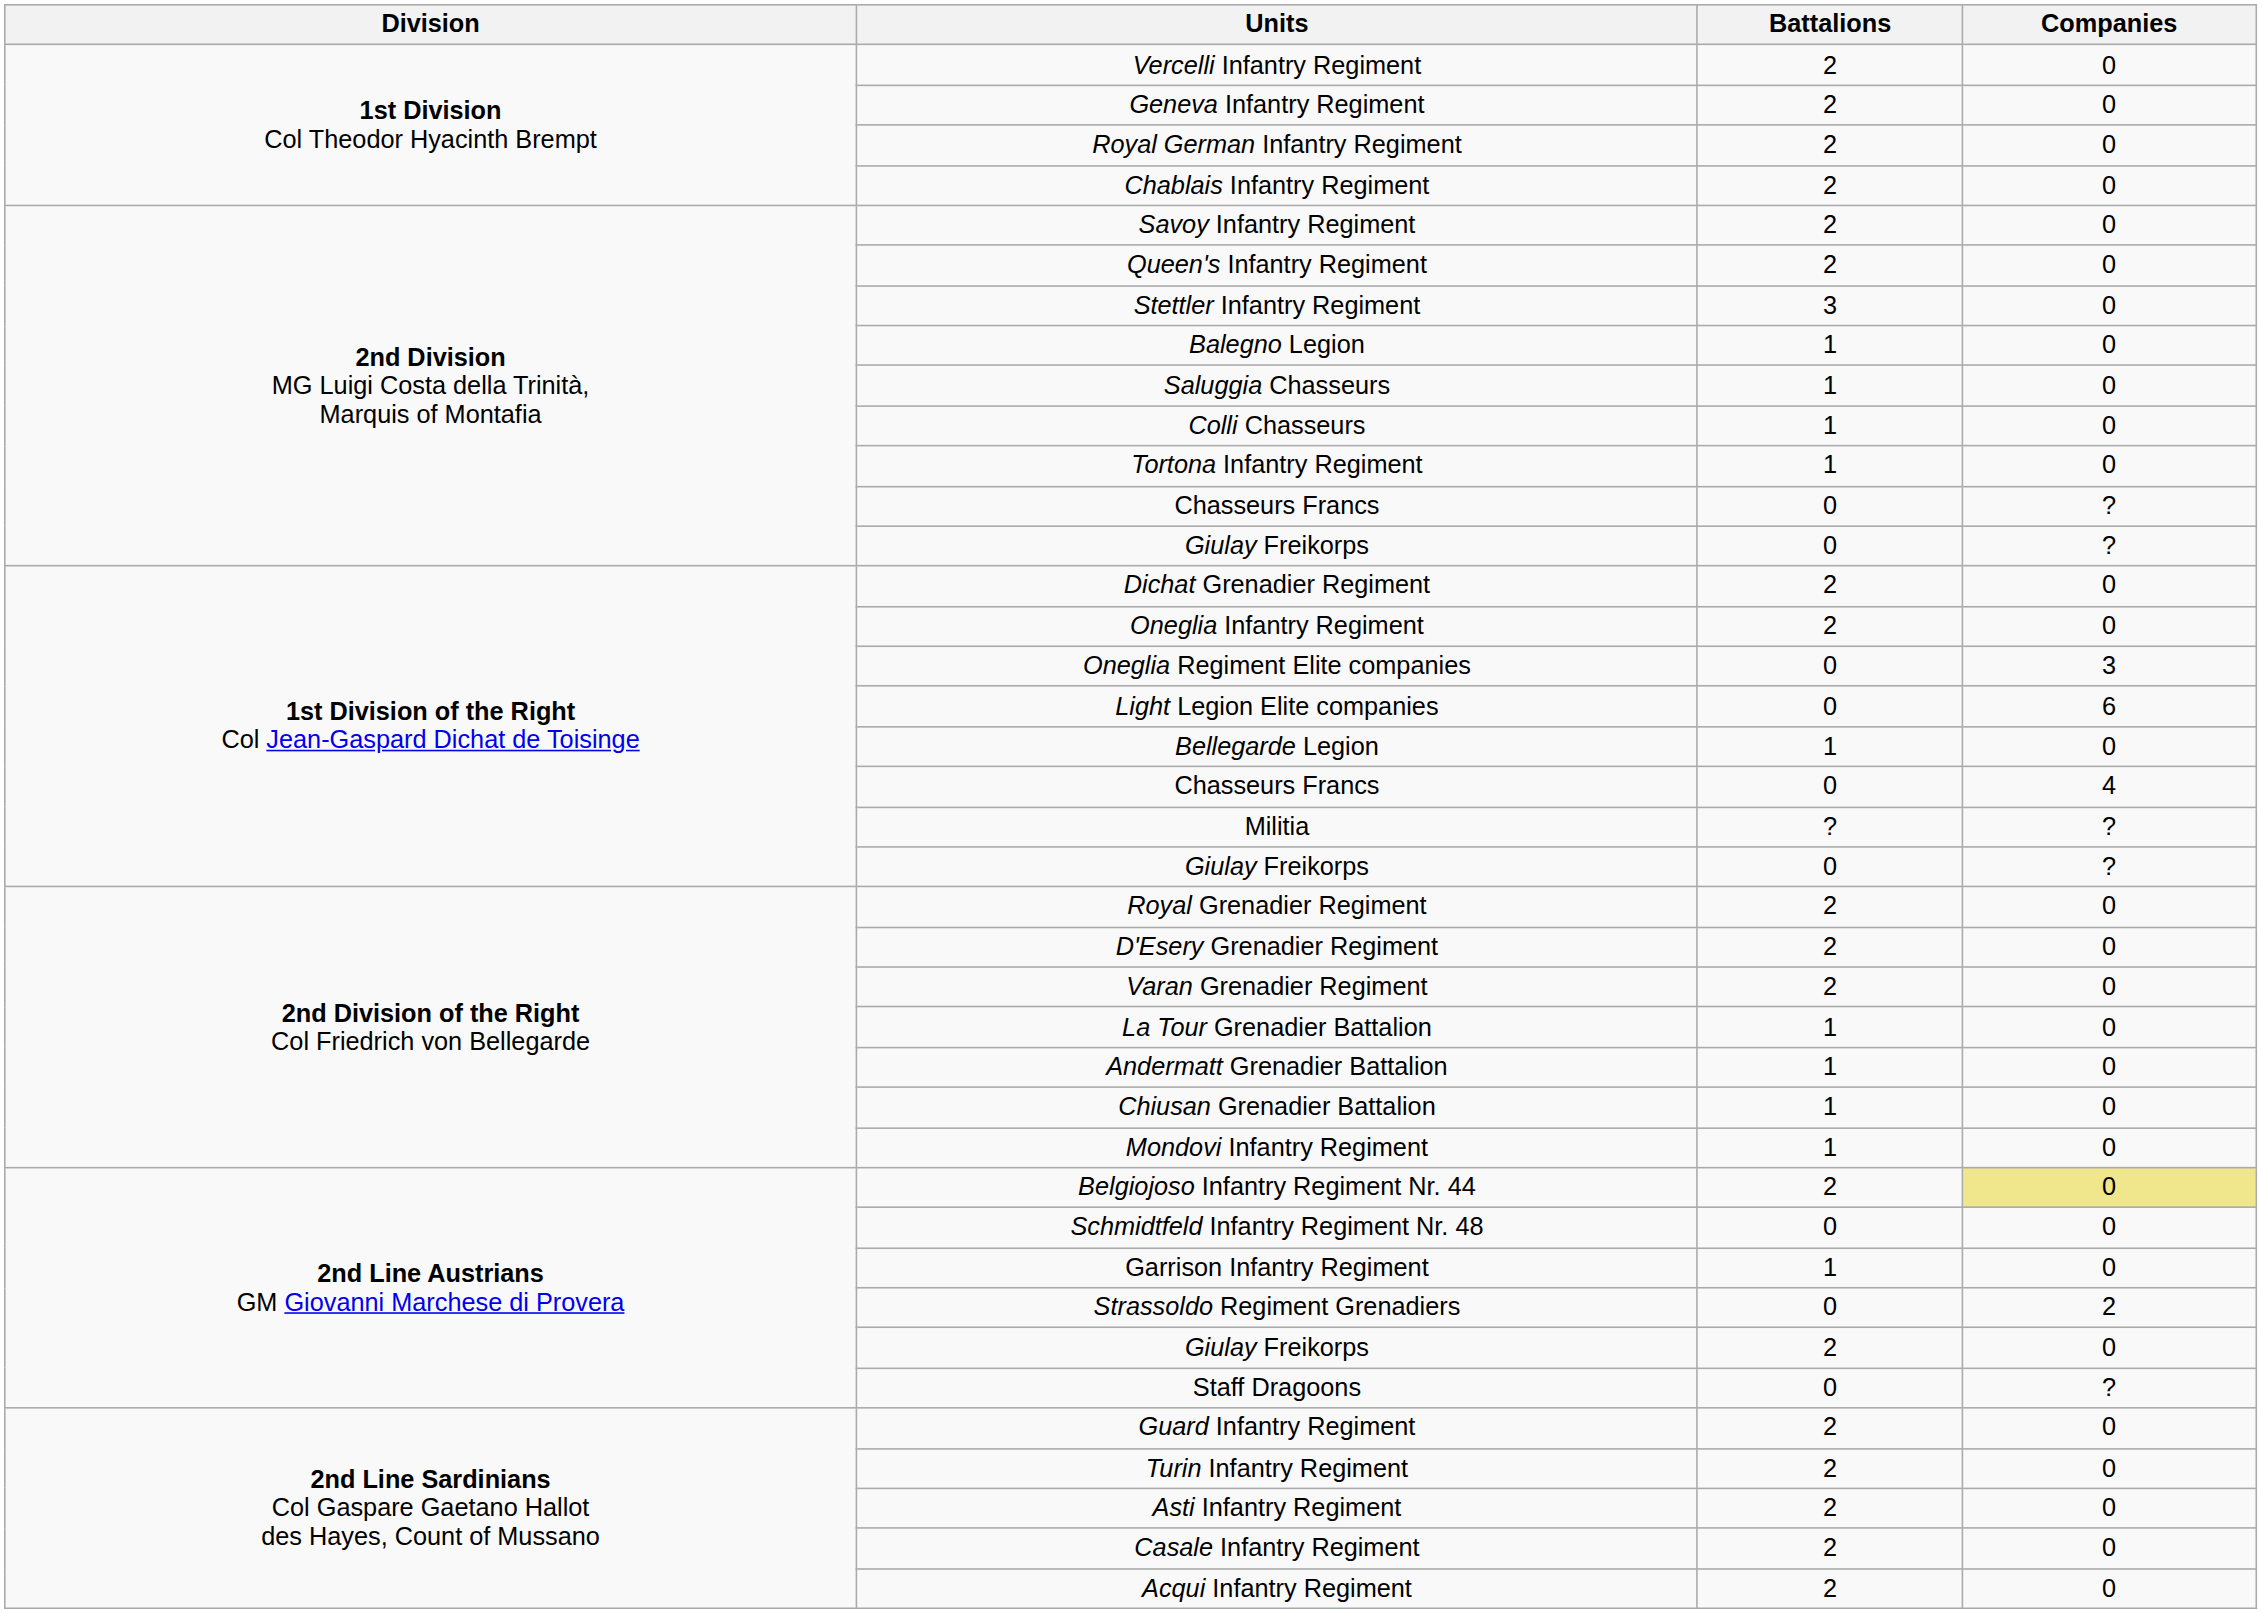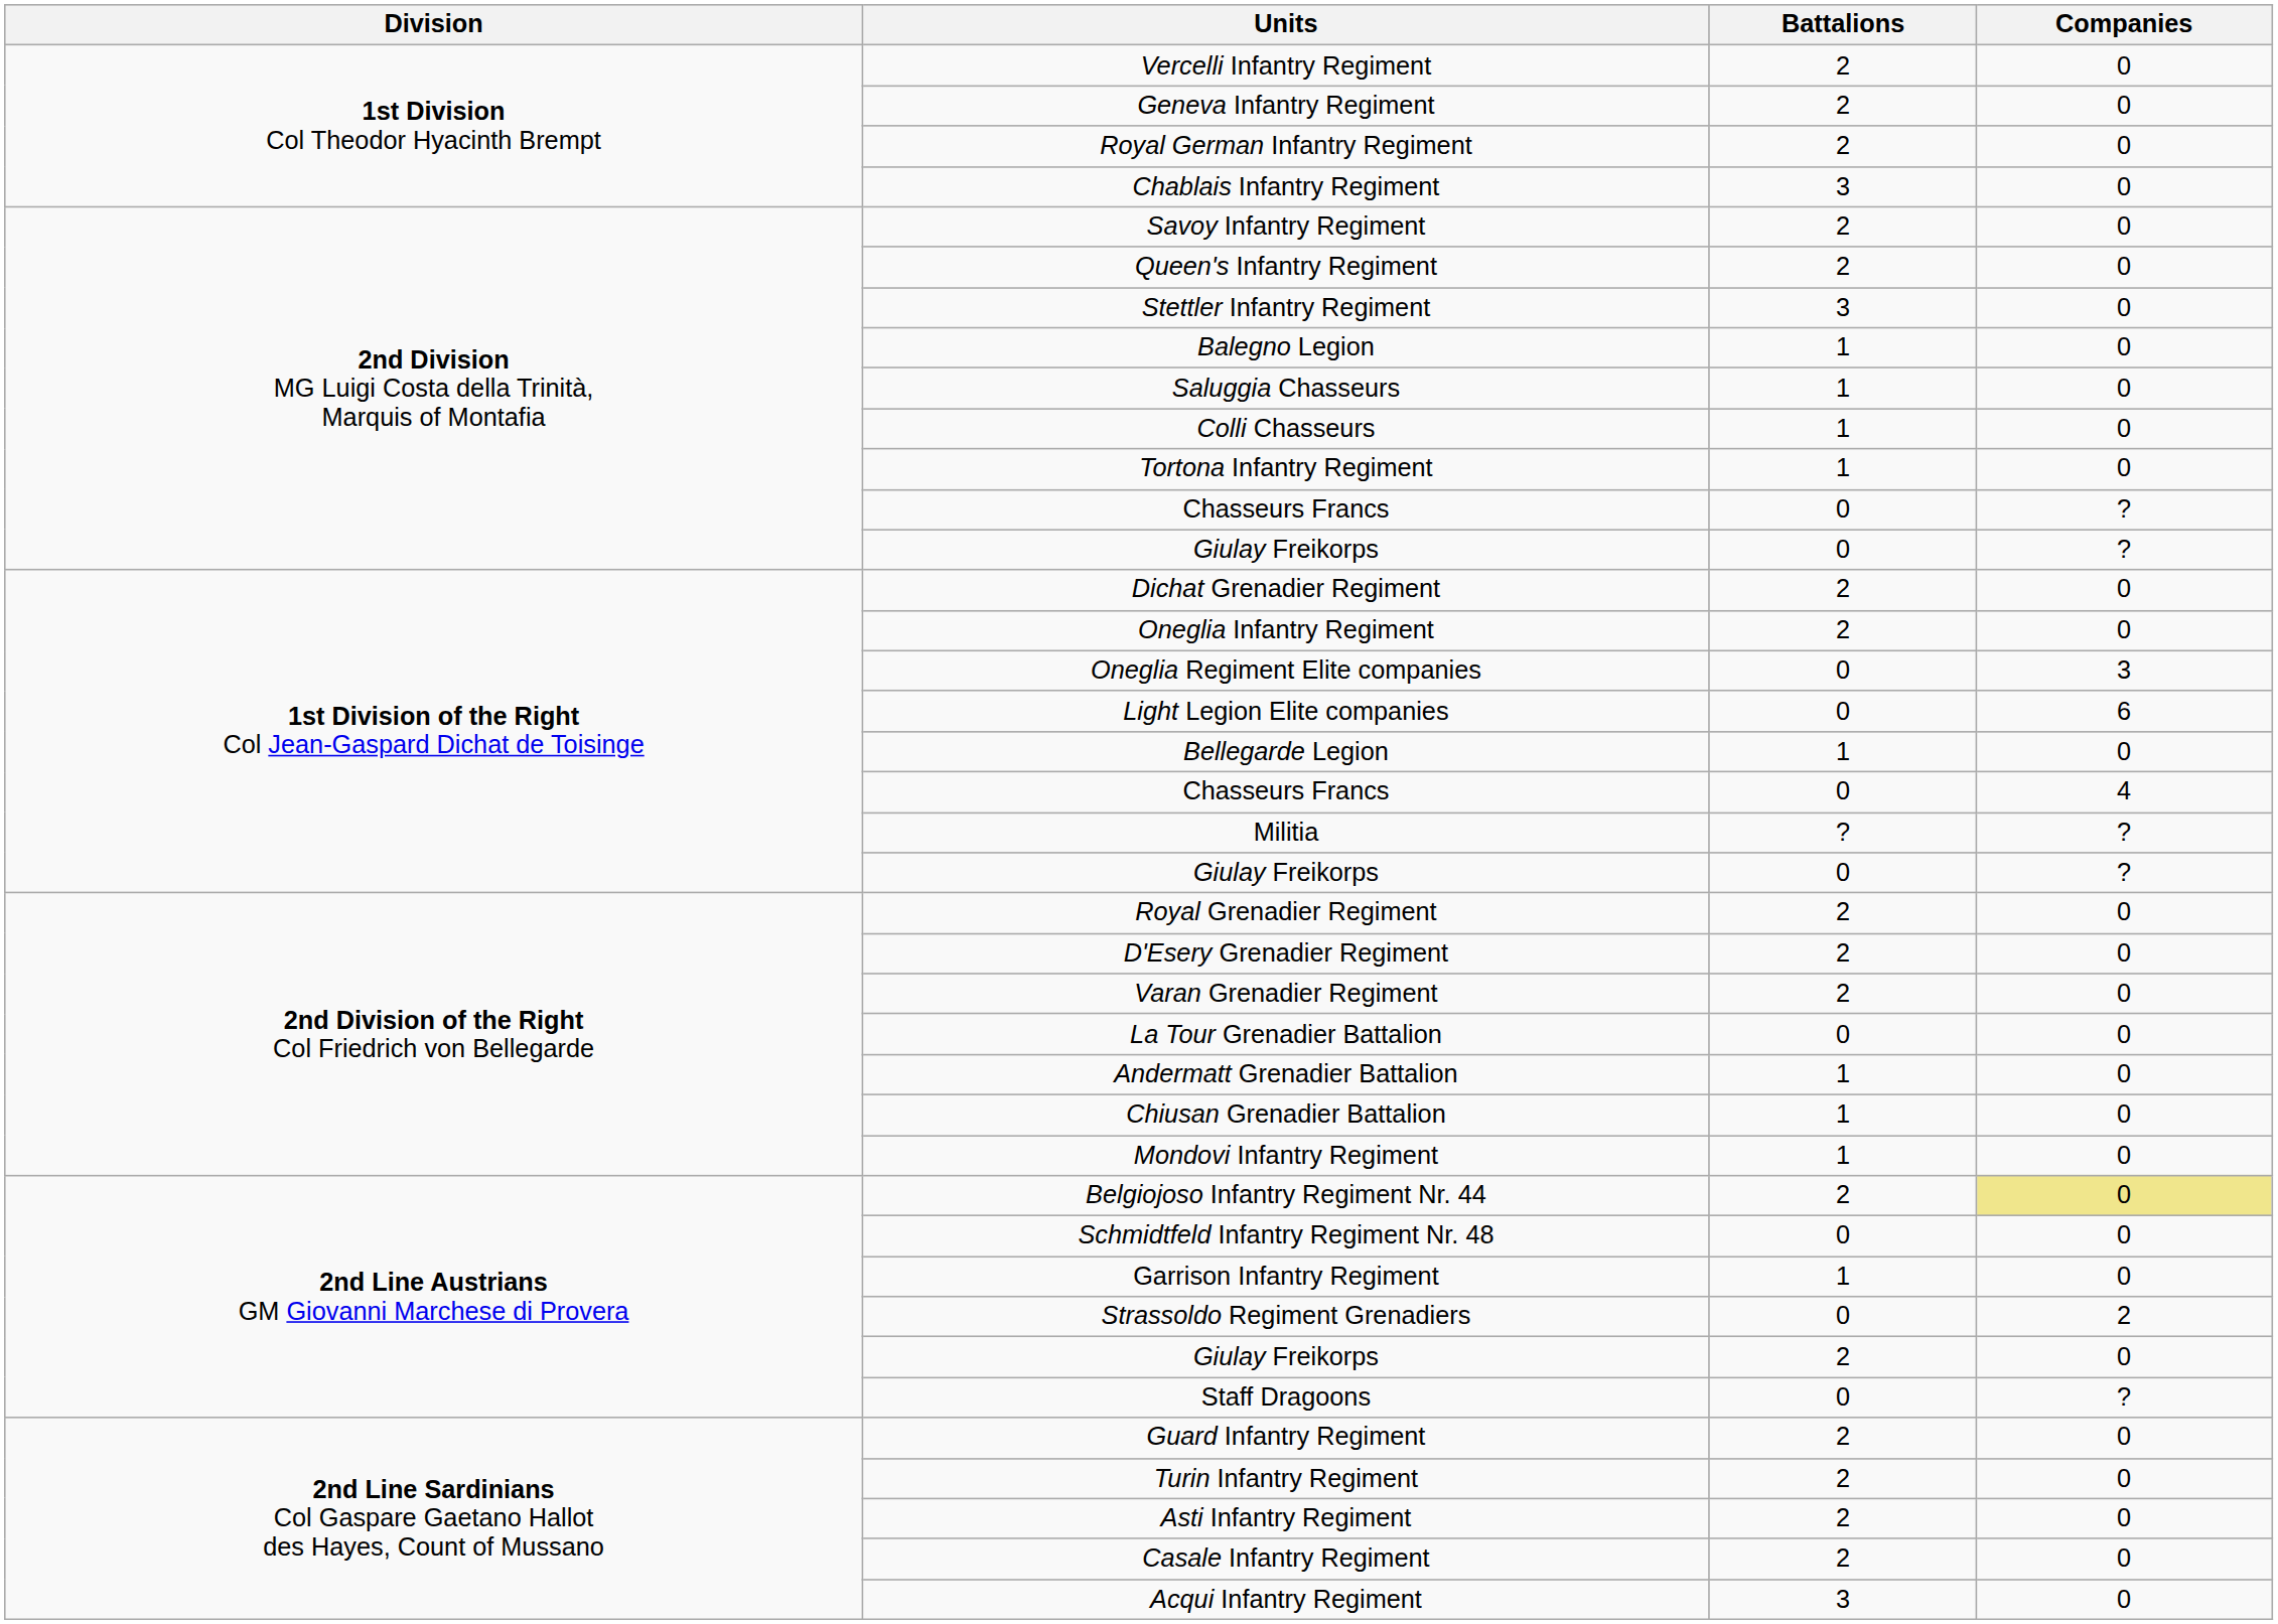 <table class="wikitable" style="text-align:center; width:90%;">
 <tr>
 <th>Division</th>
 <th>Units</th>
 <th>Battalions</th>
 <th>Companies</th>
 </tr>
 <tr>
 <td rowspan=4><strong>1st Division</strong><br>Col Theodor Hyacinth Brempt</td>
 <td><em>Vercelli</em> Infantry Regiment</td>
 <td>2</td>
 <td>0</td>
 </tr>
 <tr>
 <td><em>Geneva</em> Infantry Regiment</td>
 <td>2</td>
 <td>0</td>
 </tr>
 <tr>
 <td><em>Royal German</em> Infantry Regiment</td>
 <td>2</td>
 <td>0</td>
 </tr>
 <tr>
 <td><em>Chablais</em> Infantry Regiment</td>
-<td>2</td>
+<td>3</td>
 <td>0</td>
 </tr>
 <tr>
 <td rowspan=9><strong>2nd Division</strong><br>MG Luigi Costa della Trinità,<br>Marquis of Montafia</td>
 <td><em>Savoy</em> Infantry Regiment</td>
 <td>2</td>
 <td>0</td>
 </tr>
 <tr>
 <td><em> Queen's</em> Infantry Regiment</td>
 <td>2</td>
 <td>0</td>
 </tr>
 <tr>
 <td><em>Stettler</em> Infantry Regiment</td>
 <td>3</td>
 <td>0</td>
 </tr>
 <tr>
 <td><em>Balegno</em> Legion</td>
 <td>1</td>
 <td>0</td>
 </tr>
 <tr>
 <td><em>Saluggia</em> Chasseurs</td>
 <td>1</td>
 <td>0</td>
 </tr>
 <tr>
 <td><em>Colli</em> Chasseurs</td>
 <td>1</td>
 <td>0</td>
 </tr>
 <tr>
 <td><em>Tortona</em> Infantry Regiment</td>
 <td>1</td>
 <td>0</td>
 </tr>
 <tr>
 <td>Chasseurs Francs</td>
 <td>0</td>
 <td>?</td>
 </tr>
 <tr>
 <td><em>Giulay</em> Freikorps</td>
 <td>0</td>
 <td>?</td>
 </tr>
 <tr>
 <td rowspan=8><strong>1st Division of the Right</strong><br>Col <a href='#'>Jean-Gaspard Dichat de Toisinge</a></td>
 <td><em>Dichat</em> Grenadier Regiment</td>
 <td>2</td>
 <td>0</td>
 </tr>
 <tr>
 <td><em>Oneglia</em> Infantry Regiment</td>
 <td>2</td>
 <td>0</td>
 </tr>
 <tr>
 <td><em>Oneglia</em> Regiment Elite companies</td>
 <td>0</td>
 <td>3</td>
 </tr>
 <tr>
 <td><em>Light</em> Legion Elite companies</td>
 <td>0</td>
 <td>6</td>
 </tr>
 <tr>
 <td><em>Bellegarde</em> Legion</td>
 <td>1</td>
 <td>0</td>
 </tr>
 <tr>
 <td>Chasseurs Francs</td>
 <td>0</td>
 <td>4</td>
 </tr>
 <tr>
 <td>Militia</td>
 <td>?</td>
 <td>?</td>
 </tr>
 <tr>
 <td><em>Giulay</em> Freikorps</td>
 <td>0</td>
 <td>?</td>
 </tr>
 <tr>
 <td rowspan=7><strong>2nd Division of the Right</strong><br>Col Friedrich von Bellegarde</td>
 <td><em>Royal</em> Grenadier Regiment</td>
 <td>2</td>
 <td>0</td>
 </tr>
 <tr>
 <td><em>D'Esery</em> Grenadier Regiment</td>
 <td>2</td>
 <td>0</td>
 </tr>
 <tr>
 <td><em>Varan</em> Grenadier Regiment</td>
 <td>2</td>
 <td>0</td>
 </tr>
 <tr>
 <td><em>La Tour</em> Grenadier Battalion</td>
-<td>1</td>
+<td>0</td>
 <td>0</td>
 </tr>
 <tr>
 <td><em>Andermatt</em> Grenadier Battalion</td>
 <td>1</td>
 <td>0</td>
 </tr>
 <tr>
 <td><em>Chiusan</em> Grenadier Battalion</td>
 <td>1</td>
 <td>0</td>
 </tr>
 <tr>
 <td><em>Mondovi</em> Infantry Regiment</td>
 <td>1</td>
 <td>0</td>
 </tr>
 <tr>
 <td rowspan=6><strong>2nd Line Austrians</strong><br>GM <a href='#'>Giovanni Marchese di Provera</a></td>
 <td><em>Belgiojoso</em> Infantry Regiment Nr. 44</td>
 <td>2</td>
 <td style="background: khaki;">0</td>
 </tr>
 <tr>
 <td><em>Schmidtfeld</em> Infantry Regiment Nr. 48</td>
 <td>0</td>
 <td>0</td>
 </tr>
 <tr>
 <td>Garrison Infantry Regiment</td>
 <td>1</td>
 <td>0</td>
 </tr>
 <tr>
 <td><em>Strassoldo</em> Regiment Grenadiers</td>
 <td>0</td>
 <td>2</td>
 </tr>
 <tr>
 <td><em>Giulay</em> Freikorps</td>
 <td>2</td>
 <td>0</td>
 </tr>
 <tr>
 <td>Staff Dragoons</td>
 <td>0</td>
 <td>?</td>
 </tr>
 <tr>
 <td rowspan=5><strong>2nd Line Sardinians</strong><br>Col Gaspare Gaetano Hallot<br>des Hayes, Count of Mussano</td>
 <td><em>Guard</em> Infantry Regiment</td>
 <td>2</td>
 <td>0</td>
 </tr>
 <tr>
 <td><em>Turin</em> Infantry Regiment</td>
 <td>2</td>
 <td>0</td>
 </tr>
 <tr>
 <td><em>Asti</em> Infantry Regiment</td>
 <td>2</td>
 <td>0</td>
 </tr>
 <tr>
 <td><em>Casale</em> Infantry Regiment</td>
 <td>2</td>
 <td>0</td>
 </tr>
 <tr>
 <td><em>Acqui</em> Infantry Regiment</td>
-<td>2</td>
+<td>3</td>
 <td>0</td>
 </tr>
 <tr>
 </tr>
 </table>
